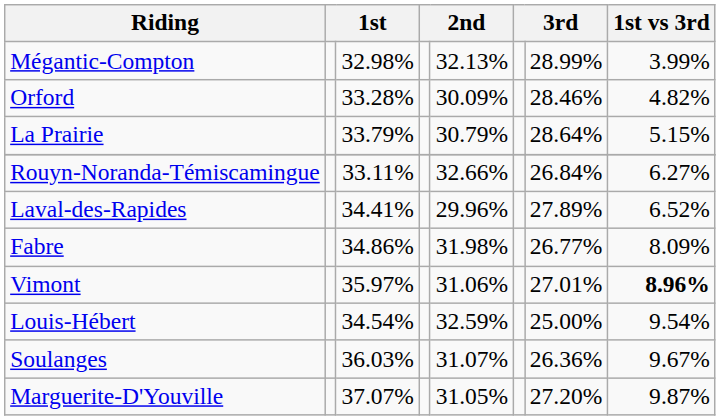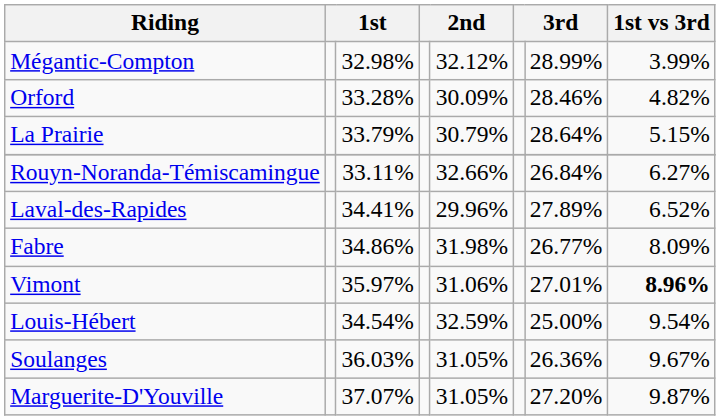 <table class="wikitable" style="text-align:right;">
 <tr>
 <th>Riding</th>
 <th colspan="2">1st</th>
 <th colspan="2">2nd</th>
 <th colspan="2">3rd</th>
 <th>1st vs 3rd</th>
 </tr>
 <tr>
 <td style="text-align:left;"><a href='#'>Mégantic-Compton</a></td>
 <td></td>
 <td>32.98%</td>
 <td></td>
-<td>32.13%</td>
+<td>32.12%</td>
 <td></td>
 <td>28.99%</td>
 <td>3.99%</td>
 </tr>
 <tr>
 <td style="text-align:left;"><a href='#'>Orford</a></td>
 <td></td>
 <td>33.28%</td>
 <td></td>
 <td>30.09%</td>
 <td></td>
 <td>28.46%</td>
 <td>4.82%</td>
 </tr>
 <tr>
 <td style="text-align:left;"><a href='#'>La Prairie</a></td>
 <td></td>
 <td>33.79%</td>
 <td></td>
 <td>30.79%</td>
 <td></td>
 <td>28.64%</td>
 <td>5.15%</td>
 </tr>
 <tr>
 </tr>
 <tr>
 <td style="text-align:left;"><a href='#'>Rouyn-Noranda-Témiscamingue</a></td>
 <td></td>
 <td>33.11%</td>
 <td></td>
 <td>32.66%</td>
 <td></td>
 <td>26.84%</td>
 <td>6.27%</td>
 </tr>
 <tr>
 <td style="text-align:left;"><a href='#'>Laval-des-Rapides</a></td>
 <td></td>
 <td>34.41%</td>
 <td></td>
 <td>29.96%</td>
 <td></td>
 <td>27.89%</td>
 <td>6.52%</td>
 </tr>
 <tr>
 <td style="text-align:left;"><a href='#'>Fabre</a></td>
 <td></td>
 <td>34.86%</td>
 <td></td>
 <td>31.98%</td>
 <td></td>
 <td>26.77%</td>
 <td>8.09%</td>
 </tr>
 <tr>
 <td style="text-align:left;"><a href='#'>Vimont</a></td>
 <td></td>
 <td>35.97%</td>
 <td></td>
 <td>31.06%</td>
 <td></td>
 <td>27.01%</td>
 <td><strong>8.96%</strong></td>
 </tr>
 <tr>
 <td style="text-align:left;"><a href='#'>Louis-Hébert</a></td>
 <td></td>
 <td>34.54%</td>
 <td></td>
 <td>32.59%</td>
 <td></td>
 <td>25.00%</td>
 <td>9.54%</td>
 </tr>
 <tr>
 <td style="text-align:left;"><a href='#'>Soulanges</a></td>
 <td></td>
 <td>36.03%</td>
 <td></td>
-<td>31.07%</td>
+<td>31.05%</td>
 <td></td>
 <td>26.36%</td>
 <td>9.67%</td>
 </tr>
 <tr>
 <td style="text-align:left;"><a href='#'>Marguerite-D'Youville</a></td>
 <td></td>
 <td>37.07%</td>
 <td></td>
 <td>31.05%</td>
 <td></td>
 <td>27.20%</td>
 <td>9.87%</td>
 </tr>
 </table>
